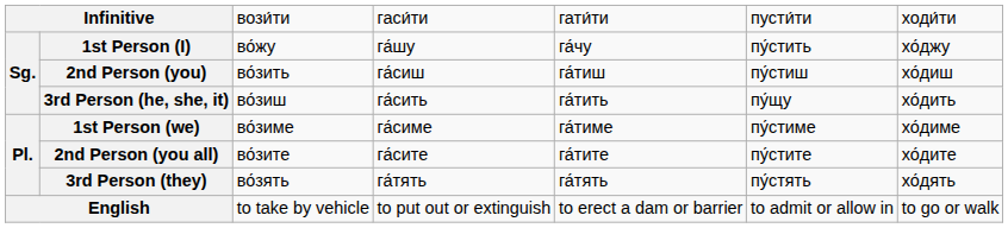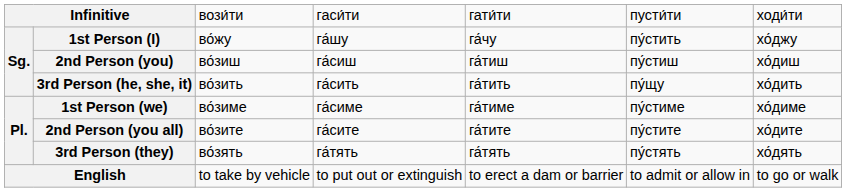 <table class=wikitable>
 <tr>
 <th colspan="2">Infinitive</th>
 <td>вози́ти</td>
 <td>гаси́ти</td>
 <td>гати́ти</td>
 <td>пусти́ти</td>
 <td>ходи́ти</td>
 </tr>
 <tr>
 <th rowspan="3">Sg.</th>
 <th>1st Person (I)</th>
 <td>во́жу</td>
 <td>га́шу</td>
 <td>га́чу</td>
 <td>пу́стить</td>
 <td>хо́джу</td>
 </tr>
 <tr>
 <th>2nd Person (you)</th>
-<td>во́зить</td>
+<td>во́зиш</td>
 <td>га́сиш</td>
 <td>га́тиш</td>
 <td>пу́стиш</td>
 <td>хо́диш</td>
 </tr>
 <tr>
 <th>3rd Person (he, she, it)</th>
-<td>во́зиш</td>
+<td>во́зить</td>
 <td>га́сить</td>
 <td>га́тить</td>
 <td>пу́щу</td>
 <td>хо́дить</td>
 </tr>
 <tr>
 <th rowspan="3">Pl.</th>
 <th>1st Person (we)</th>
 <td>во́зиме</td>
 <td>га́симе</td>
 <td>га́тиме</td>
 <td>пу́стиме</td>
 <td>хо́диме</td>
 </tr>
 <tr>
 <th>2nd Person (you all)</th>
 <td>во́зите</td>
 <td>га́сите</td>
 <td>га́тите</td>
 <td>пу́стите</td>
 <td>хо́дите</td>
 </tr>
 <tr>
 <th>3rd Person (they)</th>
 <td>во́зять</td>
 <td>га́тять</td>
 <td>га́тять</td>
 <td>пу́стять</td>
 <td>хо́дять</td>
 </tr>
 <tr>
 <th colspan="2">English</th>
 <td>to take by vehicle</td>
 <td>to put out or extinguish</td>
 <td>to erect a dam or barrier</td>
 <td>to admit or allow in</td>
 <td>to go or walk</td>
 </tr>
 </table>
